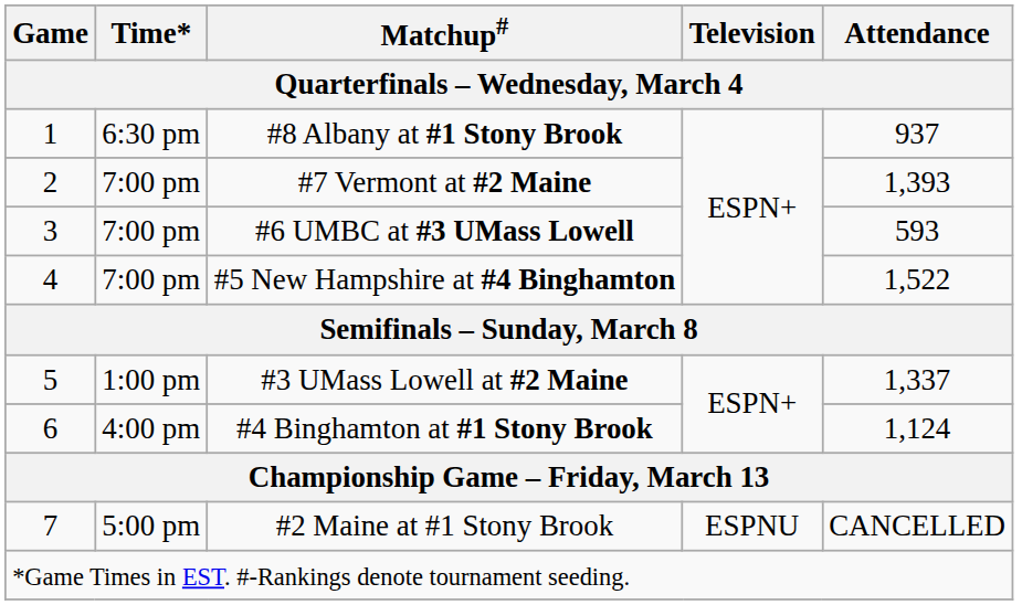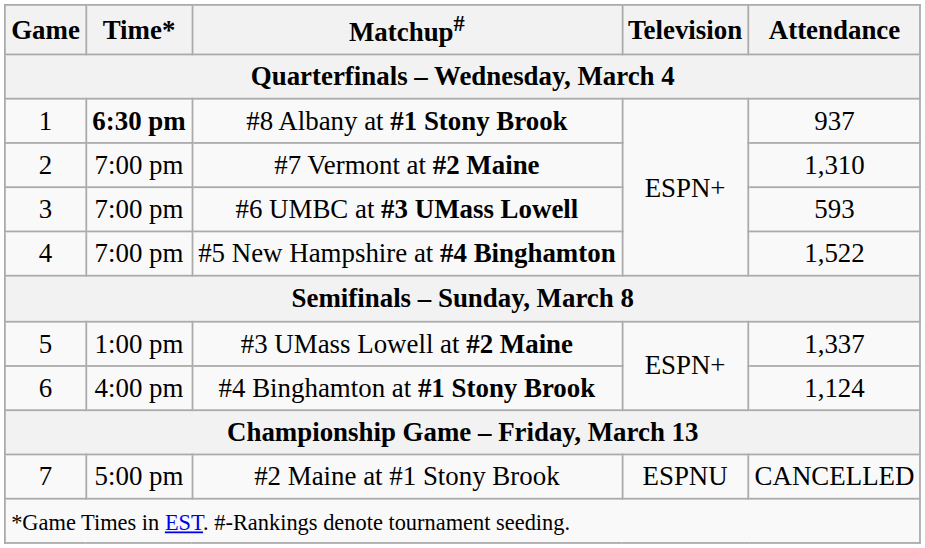 <table class="wikitable" style="font-size: 95%; text-align:center;">
 <tr>
 <th>Game</th>
 <th>Time*</th>
 <th>Matchup<sup>#</sup></th>
 <th>Television</th>
 <th>Attendance</th>
 </tr>
 <tr>
 <th colspan=5>Quarterfinals – Wednesday, March 4</th>
 </tr>
 <tr>
 <td>1</td>
-<td>6:30 pm</td>
+<td><strong>6:30 pm</strong></td>
 <td>#8 Albany at <strong>#1 Stony Brook</strong></td>
 <td rowspan=4>ESPN+</td>
 <td>937</td>
 </tr>
 <tr>
 <td>2</td>
 <td>7:00 pm</td>
 <td>#7 Vermont at <strong>#2 Maine</strong></td>
-<td>1,393</td>
+<td>1,310</td>
 </tr>
 <tr>
 <td>3</td>
 <td>7:00 pm</td>
 <td>#6 UMBC at <strong>#3 UMass Lowell</strong></td>
 <td>593</td>
 </tr>
 <tr>
 <td>4</td>
 <td>7:00 pm</td>
 <td>#5 New Hampshire at <strong>#4 Binghamton</strong></td>
 <td>1,522</td>
 </tr>
 <tr>
 <th colspan=5>Semifinals – Sunday, March 8</th>
 </tr>
 <tr>
 <td>5</td>
 <td>1:00 pm</td>
 <td>#3 UMass Lowell at <strong>#2 Maine</strong></td>
 <td rowspan=2>ESPN+</td>
 <td>1,337</td>
 </tr>
 <tr>
 <td>6</td>
 <td>4:00 pm</td>
 <td>#4 Binghamton at <strong>#1 Stony Brook</strong></td>
 <td>1,124</td>
 </tr>
 <tr>
 <th colspan=7>Championship Game – Friday, March 13</th>
 </tr>
 <tr>
 <td>7</td>
 <td>5:00 pm</td>
 <td>#2 Maine at #1 Stony Brook</td>
 <td>ESPNU</td>
 <td>CANCELLED</td>
 </tr>
 <tr>
 <td colspan=6 style="text-align:left;"><small>*Game Times in <a href='#'>EST</a>. #-Rankings denote tournament seeding.</small></td>
 </tr>
 </table>
